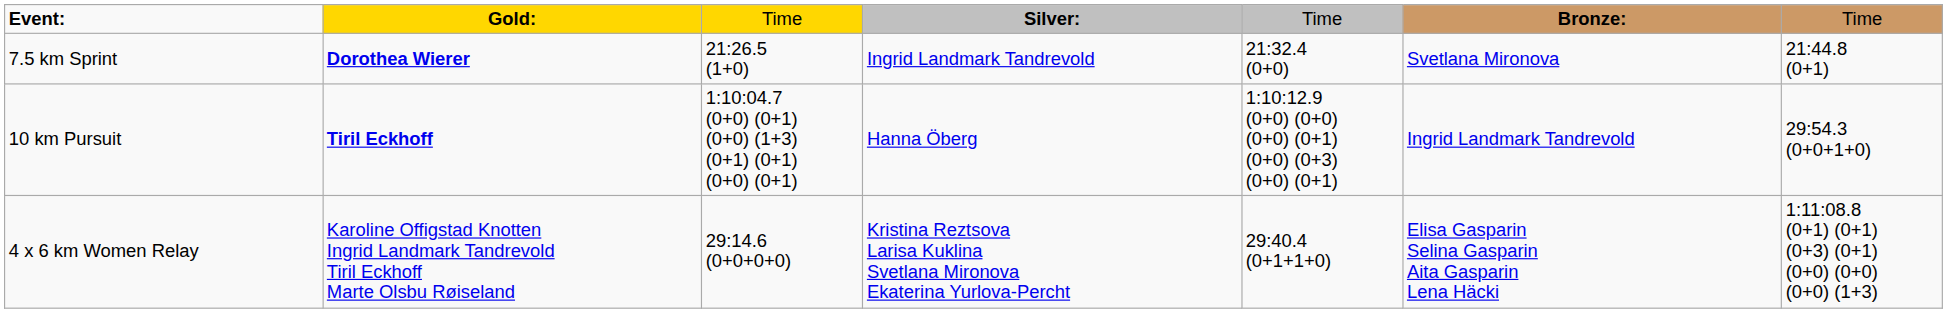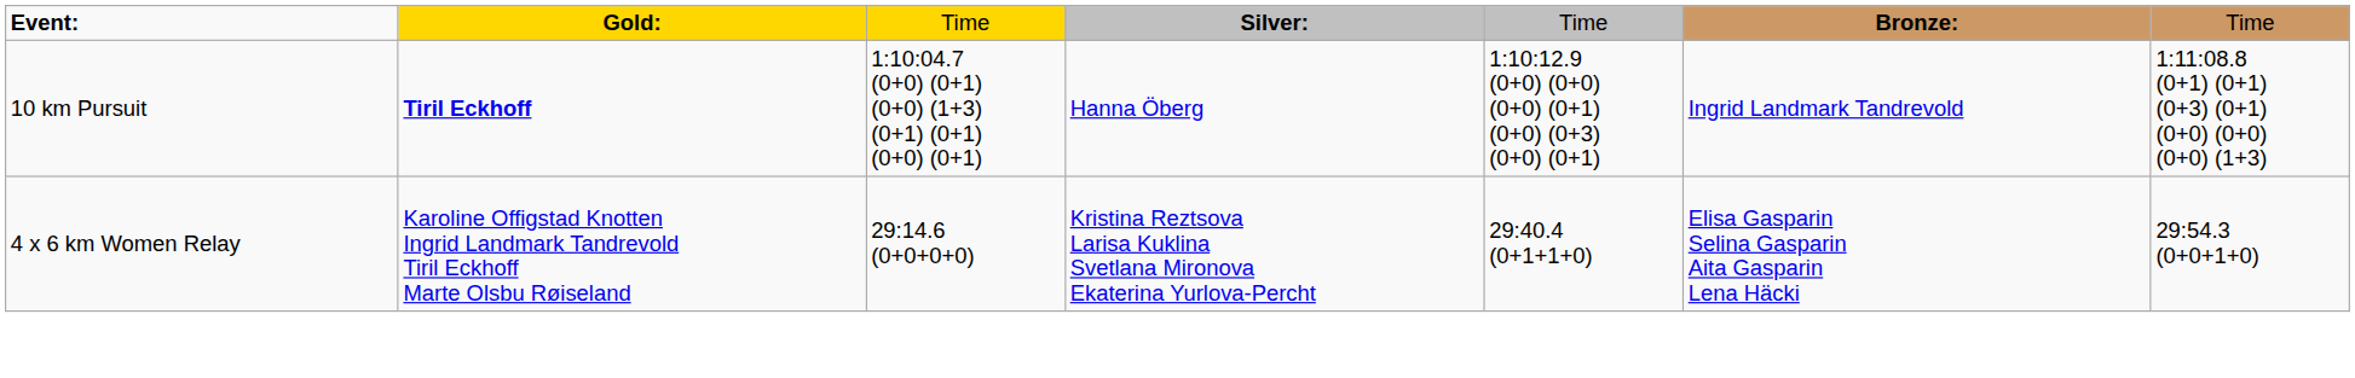 <table class="wikitable" width=85%>
 <tr>
 <td><strong>Event:</strong></td>
 <td style="text-align:center;background-color:gold;"><strong>Gold:</strong></td>
 <td style="text-align:center;background-color:gold;">Time</td>
 <td style="text-align:center;background-color:silver;"><strong>Silver:</strong></td>
 <td style="text-align:center;background-color:silver;">Time</td>
 <td style="text-align:center;background-color:#CC9966;"><strong>Bronze:</strong></td>
 <td style="text-align:center;background-color:#CC9966;">Time</td>
 </tr>
 <tr>
-<td>7.5 km Sprint</td>
-<td><strong><a href='#'>Dorothea Wierer</a></strong><br></td>
-<td>21:26.5<br>(1+0)</td>
-<td><a href='#'>Ingrid Landmark Tandrevold</a><br></td>
-<td>21:32.4<br>(0+0)</td>
-<td><a href='#'>Svetlana Mironova</a><br></td>
-<td>21:44.8<br>(0+1)</td>
-</tr>
-<tr>
 <td>10 km Pursuit</td>
 <td><strong><a href='#'>Tiril Eckhoff</a></strong><br></td>
 <td>1:10:04.7<br>(0+0) (0+1)<br>(0+0) (1+3)<br>(0+1) (0+1)<br>(0+0) (0+1)</td>
 <td><a href='#'>Hanna Öberg</a><br></td>
 <td>1:10:12.9<br>(0+0) (0+0)<br>(0+0) (0+1)<br>(0+0) (0+3)<br>(0+0) (0+1)</td>
 <td><a href='#'>Ingrid Landmark Tandrevold</a><br></td>
-<td>29:54.3<br>(0+0+1+0)</td>
+<td>1:11:08.8<br>(0+1) (0+1)<br>(0+3) (0+1)<br>(0+0) (0+0)<br>(0+0) (1+3)</td>
 </tr>
 <tr>
 <td>4 x 6 km Women Relay</td>
 <td><strong></strong><br><a href='#'>Karoline Offigstad Knotten</a><br><a href='#'>Ingrid Landmark Tandrevold</a><br><a href='#'>Tiril Eckhoff</a><br><a href='#'>Marte Olsbu Røiseland</a></td>
 <td>29:14.6<br>(0+0+0+0)</td>
 <td><br><a href='#'>Kristina Reztsova</a><br><a href='#'>Larisa Kuklina</a><br><a href='#'>Svetlana Mironova</a><br><a href='#'>Ekaterina Yurlova-Percht</a></td>
 <td>29:40.4<br>(0+1+1+0)</td>
 <td><br><a href='#'>Elisa Gasparin</a><br><a href='#'>Selina Gasparin</a><br><a href='#'>Aita Gasparin</a><br><a href='#'>Lena Häcki</a></td>
-<td>1:11:08.8<br>(0+1) (0+1)<br>(0+3) (0+1)<br>(0+0) (0+0)<br>(0+0) (1+3)</td>
+<td>29:54.3<br>(0+0+1+0)</td>
 </tr>
 </table>
